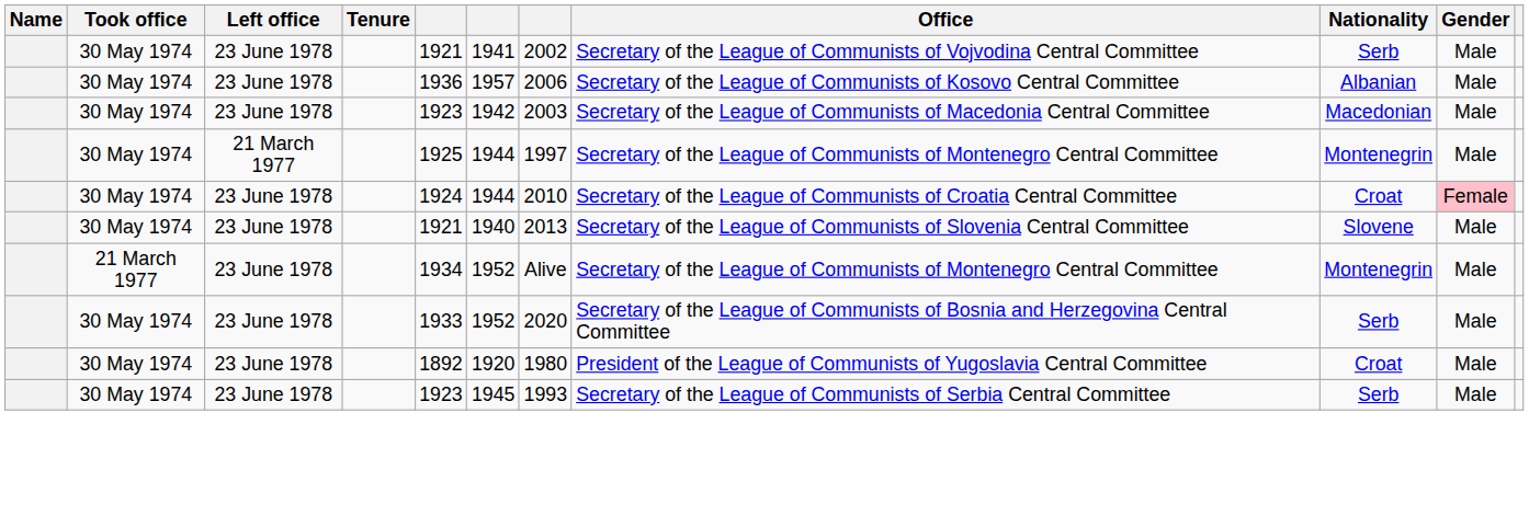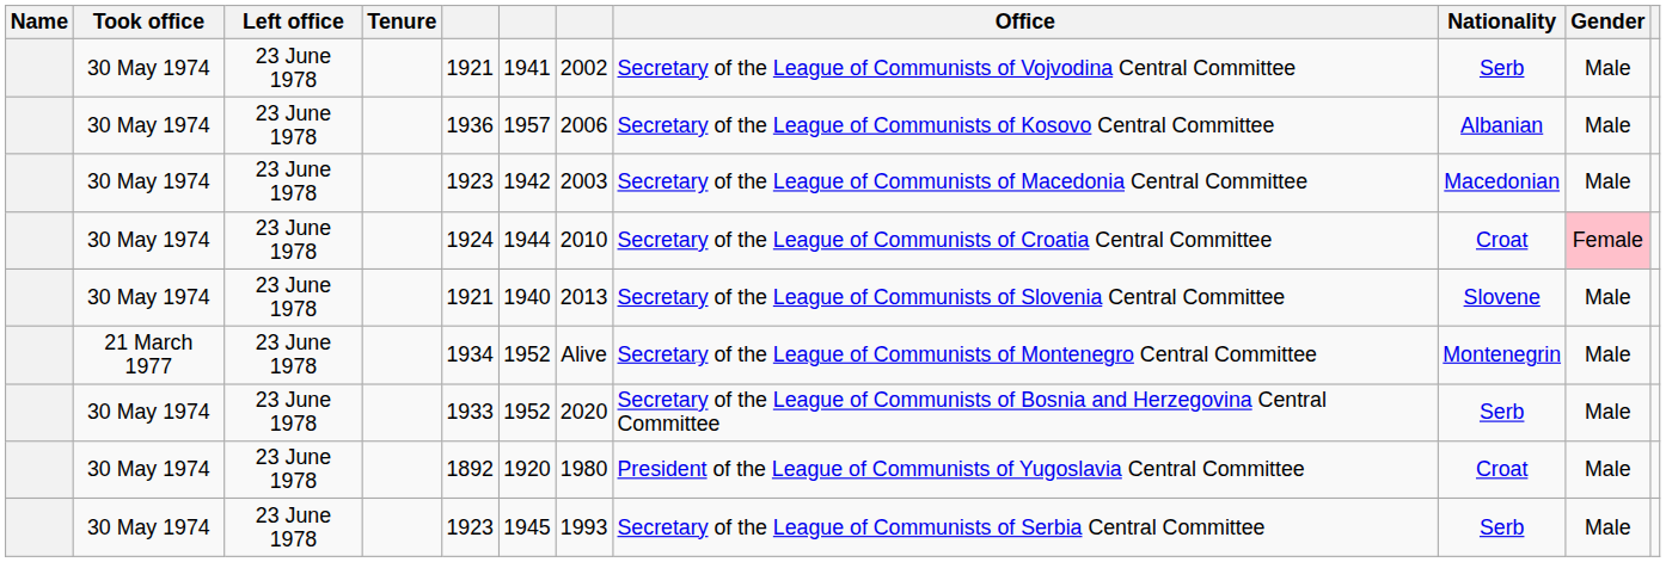 <table class="wikitable sortable" style=text-align:center>
 <tr>
 <th scope="col">Name</th>
 <th scope="col">Took office</th>
 <th scope="col">Left office</th>
 <th scope="col">Tenure</th>
 <th scope="col"></th>
 <th scope="col"></th>
 <th scope="col"></th>
 <th scope="col">Office</th>
 <th scope="col">Nationality</th>
 <th scope="col">Gender</th>
 <th scope="col" class="unsortable"></th>
 </tr>
 <tr>
 <th align="center" scope="row" style="font-weight:normal;"></th>
 <td>30 May 1974</td>
 <td>23 June 1978</td>
 <td></td>
 <td>1921</td>
 <td>1941</td>
 <td>2002</td>
 <td align="left"><a href='#'>Secretary</a>  of the <a href='#'>League of Communists of Vojvodina</a> Central Committee</td>
 <td><a href='#'>Serb</a></td>
 <td>Male</td>
 <td></td>
 </tr>
 <tr>
 <th align="center" scope="row" style="font-weight:normal;"></th>
 <td>30 May 1974</td>
 <td>23 June 1978</td>
 <td></td>
 <td>1936</td>
 <td>1957</td>
 <td>2006</td>
 <td align="left"><a href='#'>Secretary</a>  of the <a href='#'>League of Communists of Kosovo</a> Central Committee</td>
 <td><a href='#'>Albanian</a></td>
 <td>Male</td>
 <td></td>
 </tr>
 <tr>
 <th align="center" scope="row" style="font-weight:normal;"></th>
 <td>30 May 1974</td>
 <td>23 June 1978</td>
 <td></td>
 <td>1923</td>
 <td>1942</td>
 <td>2003</td>
 <td align="left"><a href='#'>Secretary</a>  of the <a href='#'>League of Communists of Macedonia</a> Central Committee</td>
 <td><a href='#'>Macedonian</a></td>
-<td>Male</td>
-<td></td>
-</tr>
-<tr>
-<th align="center" scope="row" style="font-weight:normal;"></th>
-<td>30 May 1974</td>
-<td>21 March 1977</td>
-<td></td>
-<td>1925</td>
-<td>1944</td>
-<td>1997</td>
-<td align="left"><a href='#'>Secretary</a>  of the <a href='#'>League of Communists of Montenegro</a> Central Committee</td>
-<td><a href='#'>Montenegrin</a></td>
 <td>Male</td>
 <td></td>
 </tr>
 <tr>
 <th align="center" scope="row" style="font-weight:normal;"></th>
 <td>30 May 1974</td>
 <td>23 June 1978</td>
 <td></td>
 <td>1924</td>
 <td>1944</td>
 <td>2010</td>
 <td align="left"><a href='#'>Secretary</a>  of the <a href='#'>League of Communists of Croatia</a> Central Committee</td>
 <td><a href='#'>Croat</a></td>
 <td style="background: Pink">Female</td>
 <td></td>
 </tr>
 <tr>
 <th align="center" scope="row" style="font-weight:normal;"></th>
 <td>30 May 1974</td>
 <td>23 June 1978</td>
 <td></td>
 <td>1921</td>
 <td>1940</td>
 <td>2013</td>
 <td align="left"><a href='#'>Secretary</a>  of the <a href='#'>League of Communists of Slovenia</a> Central Committee</td>
 <td><a href='#'>Slovene</a></td>
 <td>Male</td>
 <td></td>
 </tr>
 <tr>
 <th align="center" scope="row" style="font-weight:normal;"></th>
 <td>21 March 1977</td>
 <td>23 June 1978</td>
 <td></td>
 <td>1934</td>
 <td>1952</td>
 <td>Alive</td>
 <td align="left"><a href='#'>Secretary</a>  of the <a href='#'>League of Communists of Montenegro</a> Central Committee</td>
 <td><a href='#'>Montenegrin</a></td>
 <td>Male</td>
 <td></td>
 </tr>
 <tr>
 <th align="center" scope="row" style="font-weight:normal;"></th>
 <td>30 May 1974</td>
 <td>23 June 1978</td>
 <td></td>
 <td>1933</td>
 <td>1952</td>
 <td>2020</td>
 <td align="left"><a href='#'>Secretary</a>  of the <a href='#'>League of Communists of Bosnia and Herzegovina</a> Central Committee</td>
 <td><a href='#'>Serb</a></td>
 <td>Male</td>
 <td></td>
 </tr>
 <tr>
 <th align="center" scope="row" style="font-weight:normal;"></th>
 <td>30 May 1974</td>
 <td>23 June 1978</td>
 <td></td>
 <td>1892</td>
 <td>1920</td>
 <td>1980</td>
 <td align="left"><a href='#'>President</a>  of the <a href='#'>League of Communists of Yugoslavia</a> Central Committee</td>
 <td><a href='#'>Croat</a></td>
 <td>Male</td>
 <td></td>
 </tr>
 <tr>
 <th align="center" scope="row" style="font-weight:normal;"></th>
 <td>30 May 1974</td>
 <td>23 June 1978</td>
 <td></td>
 <td>1923</td>
 <td>1945</td>
 <td>1993</td>
 <td align="left"><a href='#'>Secretary</a>  of the <a href='#'>League of Communists of Serbia</a> Central Committee</td>
 <td><a href='#'>Serb</a></td>
 <td>Male</td>
 <td></td>
 </tr>
 </table>
